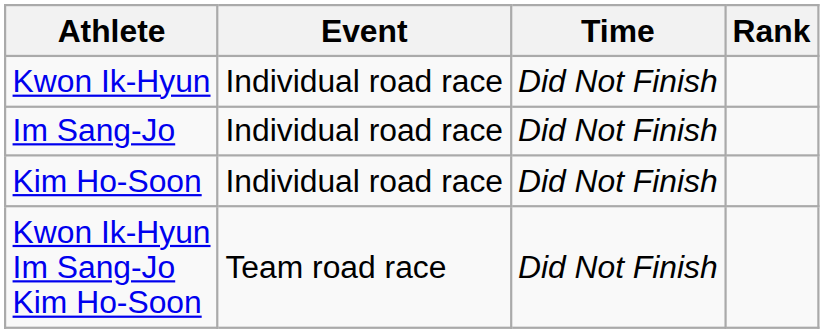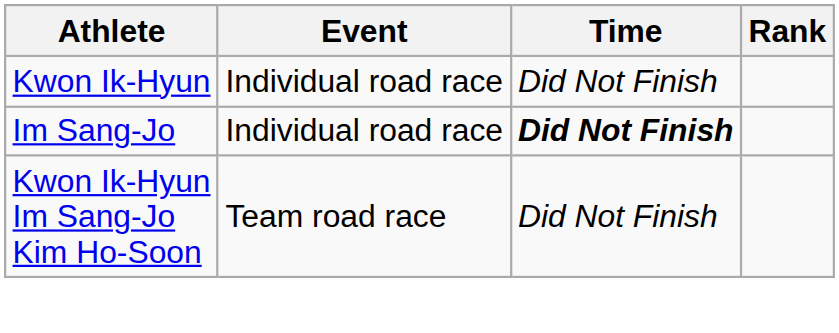 <table class=wikitable style="font-size:90%">
 <tr>
 <th>Athlete</th>
 <th>Event</th>
 <th>Time</th>
 <th>Rank</th>
 </tr>
 <tr>
 <td><a href='#'>Kwon Ik-Hyun</a></td>
 <td>Individual road race</td>
 <td><em>Did Not Finish</em></td>
 <td></td>
 </tr>
 <tr>
 <td><a href='#'>Im Sang-Jo</a></td>
 <td>Individual road race</td>
-<td><em>Did Not Finish</em></td>
-<td></td>
-</tr>
-<tr>
-<td><a href='#'>Kim Ho-Soon</a></td>
-<td>Individual road race</td>
-<td><em>Did Not Finish</em></td>
+<td><strong><em>Did Not Finish</em></strong></td>
 <td></td>
 </tr>
 <tr>
 <td><a href='#'>Kwon Ik-Hyun</a><br><a href='#'>Im Sang-Jo</a><br><a href='#'>Kim Ho-Soon</a></td>
 <td>Team road race</td>
 <td><em>Did Not Finish</em></td>
 <td></td>
 </tr>
 </table>
